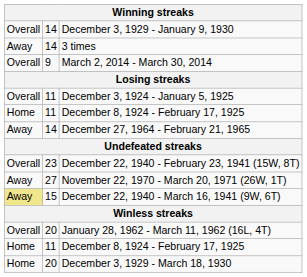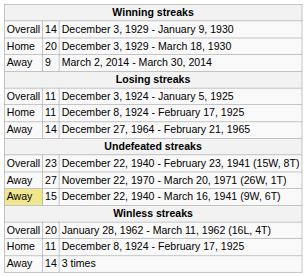 <table class="wikitable">
 <tr>
 <th bgcolor="#DDDDFF" colspan="3" align="left">Winning streaks</th>
 </tr>
 <tr>
 <td>Overall</td>
 <td>14</td>
 <td>December 3, 1929 - January 9, 1930</td>
 </tr>
 <tr>
-<td>Away</td>
-<td>14</td>
-<td>3 times</td>
+<td>Home</td>
+<td>20</td>
+<td>December 3, 1929 - March 18, 1930</td>
 </tr>
 <tr>
-<td>Overall</td>
+<td>Away</td>
 <td>9</td>
 <td>March 2, 2014 - March 30, 2014</td>
 </tr>
 <tr>
 <th bgcolor="#DDDDFF" colspan="3" align="left">Losing streaks</th>
 </tr>
 <tr>
 <td>Overall</td>
 <td>11</td>
 <td>December 3, 1924 - January 5, 1925</td>
 </tr>
 <tr>
 <td>Home</td>
 <td>11</td>
 <td>December 8, 1924 - February 17, 1925</td>
 </tr>
 <tr>
 <td>Away</td>
 <td>14</td>
 <td>December 27, 1964 - February 21, 1965</td>
 </tr>
 <tr>
 <th bgcolor="#DDDDFF" colspan="3" align="left">Undefeated streaks</th>
 </tr>
 <tr>
 <td>Overall</td>
 <td>23</td>
 <td>December 22, 1940 - February 23, 1941 (15W, 8T)</td>
 </tr>
 <tr>
 <td>Away</td>
 <td>27</td>
 <td>November 22, 1970 - March 20, 1971 (26W, 1T)</td>
 </tr>
 <tr>
 <td style="background: khaki;">Away</td>
 <td>15</td>
 <td>December 22, 1940 - March 16, 1941 (9W, 6T)</td>
 </tr>
 <tr>
 <th bgcolor="#DDDDFF" colspan="3" align="left">Winless streaks</th>
 </tr>
 <tr>
 <td>Overall</td>
 <td>20</td>
 <td>January 28, 1962 - March 11, 1962 (16L, 4T)</td>
 </tr>
 <tr>
 <td>Home</td>
 <td>11</td>
 <td>December 8, 1924 - February 17, 1925</td>
 </tr>
 <tr>
-<td>Home</td>
-<td>20</td>
-<td>December 3, 1929 - March 18, 1930</td>
+<td>Away</td>
+<td>14</td>
+<td>3 times</td>
 </tr>
 </table>
